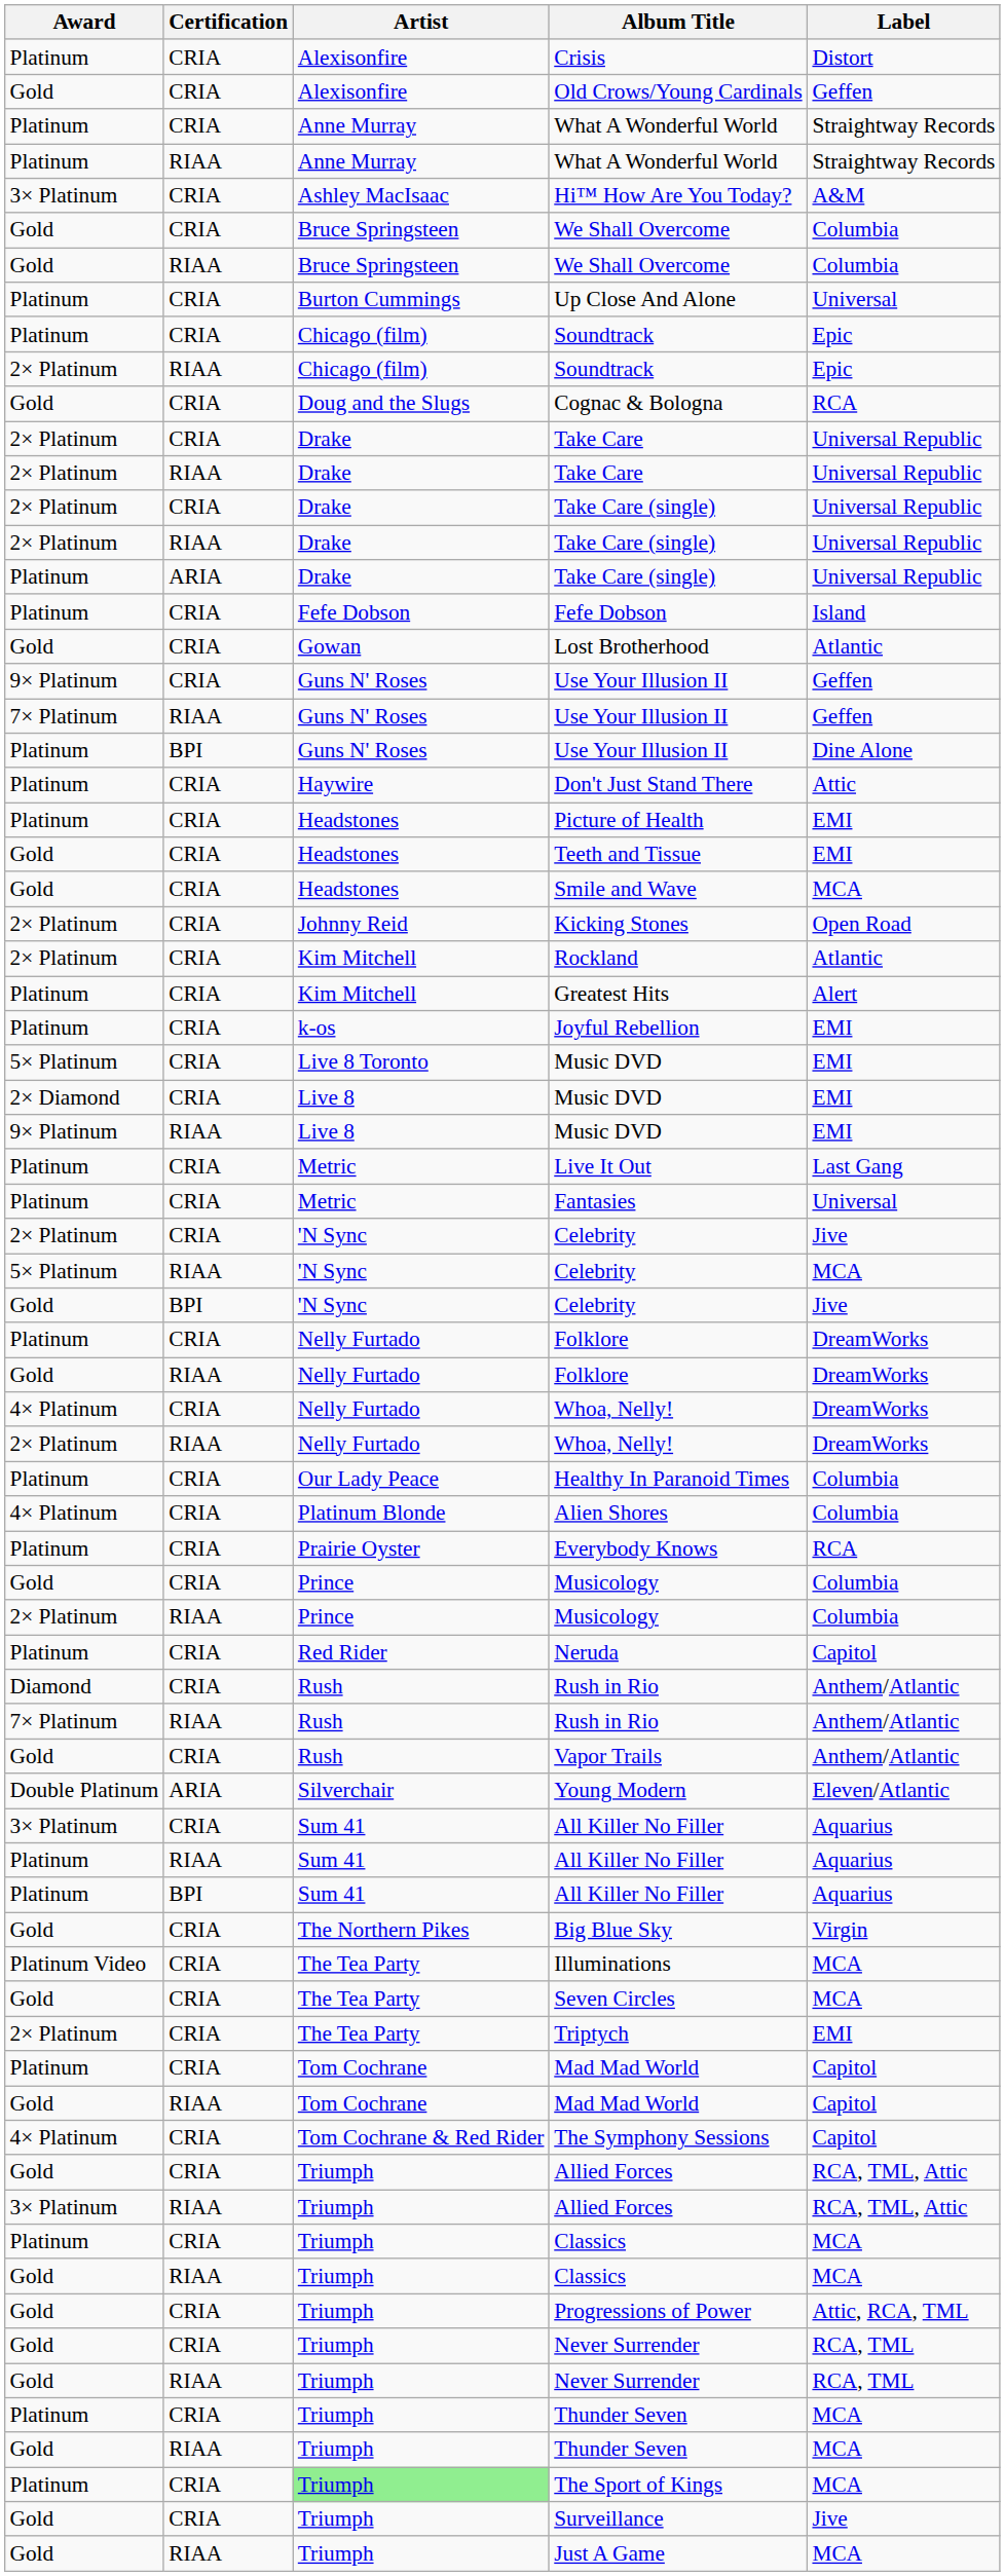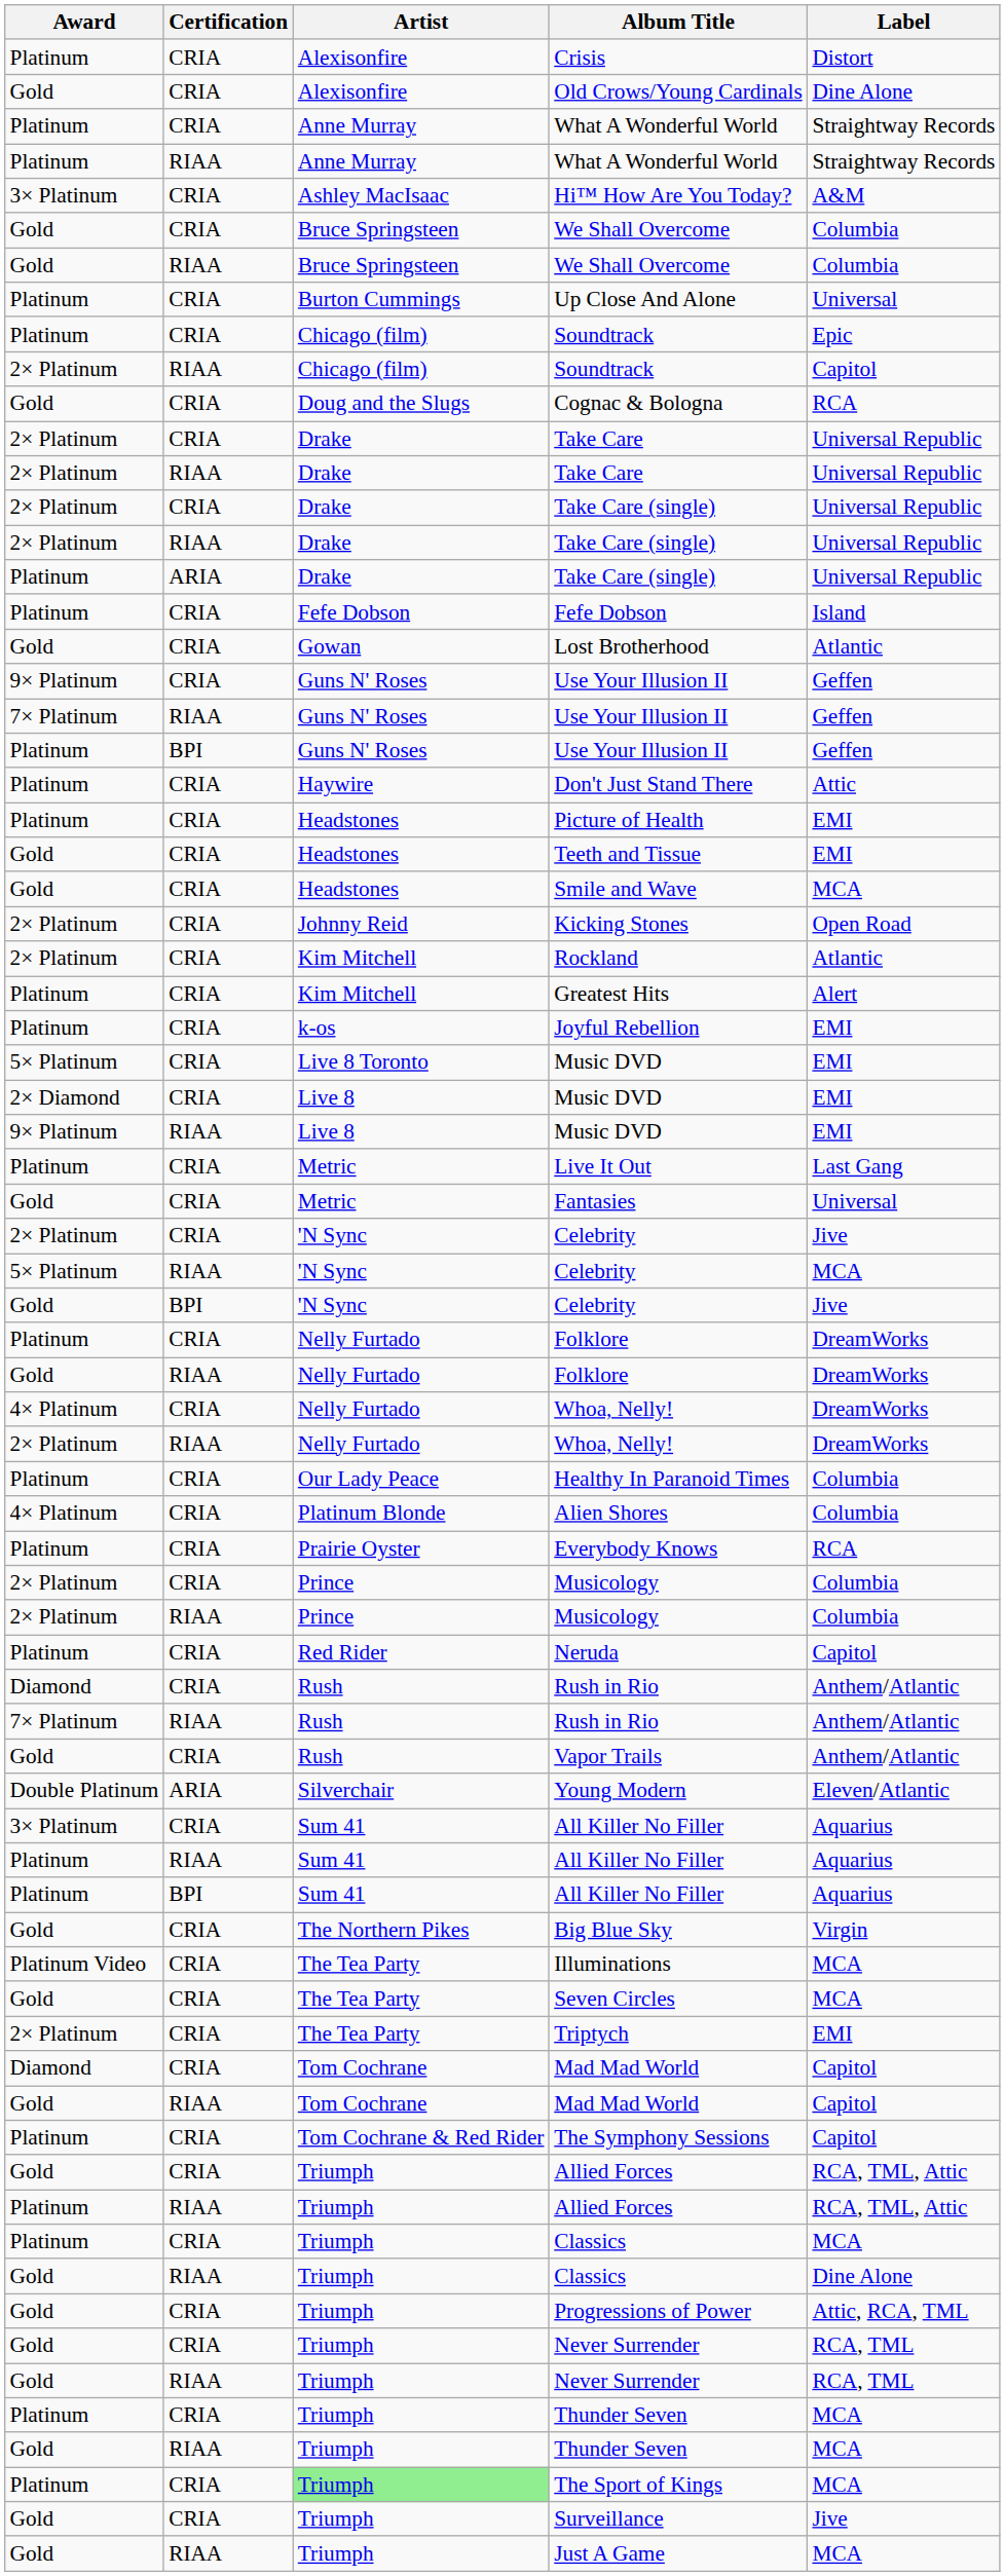 <table class="wikitable">
 <tr>
 <th>Award</th>
 <th>Certification</th>
 <th>Artist</th>
 <th>Album Title</th>
 <th>Label</th>
 </tr>
 <tr>
 <td>Platinum</td>
 <td>CRIA</td>
 <td><a href='#'>Alexisonfire</a></td>
 <td><a href='#'>Crisis</a></td>
 <td><a href='#'>Distort</a></td>
 </tr>
 <tr>
 <td>Gold</td>
 <td>CRIA</td>
 <td><a href='#'>Alexisonfire</a></td>
 <td><a href='#'>Old Crows/Young Cardinals</a></td>
-<td><a href='#'>Geffen</a></td>
+<td><a href='#'>Dine Alone</a></td>
 </tr>
 <tr>
 <td>Platinum</td>
 <td>CRIA</td>
 <td><a href='#'>Anne Murray</a></td>
 <td>What A Wonderful World</td>
 <td>Straightway Records</td>
 </tr>
 <tr>
 <td>Platinum</td>
 <td>RIAA</td>
 <td><a href='#'>Anne Murray</a></td>
 <td>What A Wonderful World</td>
 <td>Straightway Records</td>
 </tr>
 <tr>
 <td>3× Platinum</td>
 <td>CRIA</td>
 <td><a href='#'>Ashley MacIsaac</a></td>
 <td><a href='#'>Hi™ How Are You Today?</a></td>
 <td><a href='#'>A&M</a></td>
 </tr>
 <tr>
 <td>Gold</td>
 <td>CRIA</td>
 <td><a href='#'>Bruce Springsteen</a></td>
 <td><a href='#'>We Shall Overcome</a></td>
 <td><a href='#'>Columbia</a></td>
 </tr>
 <tr>
 <td>Gold</td>
 <td>RIAA</td>
 <td><a href='#'>Bruce Springsteen</a></td>
 <td><a href='#'>We Shall Overcome</a></td>
 <td><a href='#'>Columbia</a></td>
 </tr>
 <tr>
 <td>Platinum</td>
 <td>CRIA</td>
 <td><a href='#'>Burton Cummings</a></td>
 <td>Up Close And Alone</td>
 <td><a href='#'>Universal</a></td>
 </tr>
 <tr>
 <td>Platinum</td>
 <td>CRIA</td>
 <td><a href='#'>Chicago (film)</a></td>
 <td><a href='#'>Soundtrack</a></td>
 <td><a href='#'>Epic</a></td>
 </tr>
 <tr>
 <td>2× Platinum</td>
 <td>RIAA</td>
 <td><a href='#'>Chicago (film)</a></td>
 <td><a href='#'>Soundtrack</a></td>
-<td><a href='#'>Epic</a></td>
+<td><a href='#'>Capitol</a></td>
 </tr>
 <tr>
 <td>Gold</td>
 <td>CRIA</td>
 <td><a href='#'>Doug and the Slugs</a></td>
 <td>Cognac & Bologna</td>
 <td><a href='#'>RCA</a></td>
 </tr>
 <tr>
 <td>2× Platinum</td>
 <td>CRIA</td>
 <td><a href='#'>Drake</a></td>
 <td><a href='#'>Take Care</a></td>
 <td><a href='#'>Universal Republic</a></td>
 </tr>
 <tr>
 <td>2× Platinum</td>
 <td>RIAA</td>
 <td><a href='#'>Drake</a></td>
 <td><a href='#'>Take Care</a></td>
 <td><a href='#'>Universal Republic</a></td>
 </tr>
 <tr>
 <td>2× Platinum</td>
 <td>CRIA</td>
 <td><a href='#'>Drake</a></td>
 <td><a href='#'>Take Care (single)</a></td>
 <td><a href='#'>Universal Republic</a></td>
 </tr>
 <tr>
 <td>2× Platinum</td>
 <td>RIAA</td>
 <td><a href='#'>Drake</a></td>
 <td><a href='#'>Take Care (single)</a></td>
 <td><a href='#'>Universal Republic</a></td>
 </tr>
 <tr>
 <td>Platinum</td>
 <td>ARIA</td>
 <td><a href='#'>Drake</a></td>
 <td><a href='#'>Take Care (single)</a></td>
 <td><a href='#'>Universal Republic</a></td>
 </tr>
 <tr>
 <td>Platinum</td>
 <td>CRIA</td>
 <td><a href='#'>Fefe Dobson</a></td>
 <td><a href='#'>Fefe Dobson</a></td>
 <td><a href='#'>Island</a></td>
 </tr>
 <tr>
 <td>Gold</td>
 <td>CRIA</td>
 <td><a href='#'>Gowan</a></td>
 <td>Lost Brotherhood</td>
 <td><a href='#'>Atlantic</a></td>
 </tr>
 <tr>
 <td>9× Platinum</td>
 <td>CRIA</td>
 <td><a href='#'>Guns N' Roses</a></td>
 <td><a href='#'>Use Your Illusion II</a></td>
 <td><a href='#'>Geffen</a></td>
 </tr>
 <tr>
 <td>7× Platinum</td>
 <td>RIAA</td>
 <td><a href='#'>Guns N' Roses</a></td>
 <td><a href='#'>Use Your Illusion II</a></td>
 <td><a href='#'>Geffen</a></td>
 </tr>
 <tr>
 <td>Platinum</td>
 <td>BPI</td>
 <td><a href='#'>Guns N' Roses</a></td>
 <td><a href='#'>Use Your Illusion II</a></td>
-<td><a href='#'>Dine Alone</a></td>
+<td><a href='#'>Geffen</a></td>
 </tr>
 <tr>
 <td>Platinum</td>
 <td>CRIA</td>
 <td><a href='#'>Haywire</a></td>
 <td><a href='#'>Don't Just Stand There</a></td>
 <td><a href='#'>Attic</a></td>
 </tr>
 <tr>
 <td>Platinum</td>
 <td>CRIA</td>
 <td><a href='#'>Headstones</a></td>
 <td><a href='#'>Picture of Health</a></td>
 <td><a href='#'>EMI</a></td>
 </tr>
 <tr>
 <td>Gold</td>
 <td>CRIA</td>
 <td><a href='#'>Headstones</a></td>
 <td><a href='#'>Teeth and Tissue</a></td>
 <td><a href='#'>EMI</a></td>
 </tr>
 <tr>
 <td>Gold</td>
 <td>CRIA</td>
 <td><a href='#'>Headstones</a></td>
 <td><a href='#'>Smile and Wave</a></td>
 <td><a href='#'>MCA</a></td>
 </tr>
 <tr>
 <td>2× Platinum</td>
 <td>CRIA</td>
 <td><a href='#'>Johnny Reid</a></td>
 <td><a href='#'>Kicking Stones</a></td>
 <td><a href='#'>Open Road</a></td>
 </tr>
 <tr>
 <td>2× Platinum</td>
 <td>CRIA</td>
 <td><a href='#'>Kim Mitchell</a></td>
 <td><a href='#'>Rockland</a></td>
 <td><a href='#'>Atlantic</a></td>
 </tr>
 <tr>
 <td>Platinum</td>
 <td>CRIA</td>
 <td><a href='#'>Kim Mitchell</a></td>
 <td>Greatest Hits</td>
 <td><a href='#'>Alert</a></td>
 </tr>
 <tr>
 <td>Platinum</td>
 <td>CRIA</td>
 <td><a href='#'>k-os</a></td>
 <td><a href='#'>Joyful Rebellion</a></td>
 <td><a href='#'>EMI</a></td>
 </tr>
 <tr>
 <td>5× Platinum</td>
 <td>CRIA</td>
 <td><a href='#'>Live 8 Toronto</a></td>
 <td>Music DVD</td>
 <td><a href='#'>EMI</a></td>
 </tr>
 <tr>
 <td>2× Diamond</td>
 <td>CRIA</td>
 <td><a href='#'>Live 8</a></td>
 <td>Music DVD</td>
 <td><a href='#'>EMI</a></td>
 </tr>
 <tr>
 <td>9× Platinum</td>
 <td>RIAA</td>
 <td><a href='#'>Live 8</a></td>
 <td>Music DVD</td>
 <td><a href='#'>EMI</a></td>
 </tr>
 <tr>
 <td>Platinum</td>
 <td>CRIA</td>
 <td><a href='#'>Metric</a></td>
 <td><a href='#'>Live It Out</a></td>
 <td><a href='#'>Last Gang</a></td>
 </tr>
 <tr>
-<td>Platinum</td>
+<td>Gold</td>
 <td>CRIA</td>
 <td><a href='#'>Metric</a></td>
 <td><a href='#'>Fantasies</a></td>
 <td><a href='#'>Universal</a></td>
 </tr>
 <tr>
 <td>2× Platinum</td>
 <td>CRIA</td>
 <td><a href='#'>'N Sync</a></td>
 <td><a href='#'>Celebrity</a></td>
 <td><a href='#'>Jive</a></td>
 </tr>
 <tr>
 <td>5× Platinum</td>
 <td>RIAA</td>
 <td><a href='#'>'N Sync</a></td>
 <td><a href='#'>Celebrity</a></td>
 <td><a href='#'>MCA</a></td>
 </tr>
 <tr>
 <td>Gold</td>
 <td>BPI</td>
 <td><a href='#'>'N Sync</a></td>
 <td><a href='#'>Celebrity</a></td>
 <td><a href='#'>Jive</a></td>
 </tr>
 <tr>
 <td>Platinum</td>
 <td>CRIA</td>
 <td><a href='#'>Nelly Furtado</a></td>
 <td><a href='#'>Folklore</a></td>
 <td><a href='#'>DreamWorks</a></td>
 </tr>
 <tr>
 <td>Gold</td>
 <td>RIAA</td>
 <td><a href='#'>Nelly Furtado</a></td>
 <td><a href='#'>Folklore</a></td>
 <td><a href='#'>DreamWorks</a></td>
 </tr>
 <tr>
 <td>4× Platinum</td>
 <td>CRIA</td>
 <td><a href='#'>Nelly Furtado</a></td>
 <td><a href='#'>Whoa, Nelly!</a></td>
 <td><a href='#'>DreamWorks</a></td>
 </tr>
 <tr>
 <td>2× Platinum</td>
 <td>RIAA</td>
 <td><a href='#'>Nelly Furtado</a></td>
 <td><a href='#'>Whoa, Nelly!</a></td>
 <td><a href='#'>DreamWorks</a></td>
 </tr>
 <tr>
 <td>Platinum</td>
 <td>CRIA</td>
 <td><a href='#'>Our Lady Peace</a></td>
 <td><a href='#'>Healthy In Paranoid Times</a></td>
 <td><a href='#'>Columbia</a></td>
 </tr>
 <tr>
 <td>4× Platinum</td>
 <td>CRIA</td>
 <td><a href='#'>Platinum Blonde</a></td>
 <td><a href='#'>Alien Shores</a></td>
 <td><a href='#'>Columbia</a></td>
 </tr>
 <tr>
 <td>Platinum</td>
 <td>CRIA</td>
 <td><a href='#'>Prairie Oyster</a></td>
 <td><a href='#'>Everybody Knows</a></td>
 <td><a href='#'>RCA</a></td>
 </tr>
 <tr>
-<td>Gold</td>
+<td>2× Platinum</td>
 <td>CRIA</td>
 <td><a href='#'>Prince</a></td>
 <td><a href='#'>Musicology</a></td>
 <td><a href='#'>Columbia</a></td>
 </tr>
 <tr>
 <td>2× Platinum</td>
 <td>RIAA</td>
 <td><a href='#'>Prince</a></td>
 <td><a href='#'>Musicology</a></td>
 <td><a href='#'>Columbia</a></td>
 </tr>
 <tr>
 <td>Platinum</td>
 <td>CRIA</td>
 <td><a href='#'>Red Rider</a></td>
 <td><a href='#'>Neruda</a></td>
 <td><a href='#'>Capitol</a></td>
 </tr>
 <tr>
 <td>Diamond</td>
 <td>CRIA</td>
 <td><a href='#'>Rush</a></td>
 <td><a href='#'>Rush in Rio</a></td>
 <td><a href='#'>Anthem</a>/<a href='#'>Atlantic</a></td>
 </tr>
 <tr>
 <td>7× Platinum</td>
 <td>RIAA</td>
 <td><a href='#'>Rush</a></td>
 <td><a href='#'>Rush in Rio</a></td>
 <td><a href='#'>Anthem</a>/<a href='#'>Atlantic</a></td>
 </tr>
 <tr>
 <td>Gold</td>
 <td>CRIA</td>
 <td><a href='#'>Rush</a></td>
 <td><a href='#'>Vapor Trails</a></td>
 <td><a href='#'>Anthem</a>/<a href='#'>Atlantic</a></td>
 </tr>
 <tr>
 <td>Double Platinum</td>
 <td>ARIA</td>
 <td><a href='#'>Silverchair</a></td>
 <td><a href='#'>Young Modern</a></td>
 <td><a href='#'>Eleven</a>/<a href='#'>Atlantic</a></td>
 </tr>
 <tr>
 <td>3× Platinum</td>
 <td>CRIA</td>
 <td><a href='#'>Sum 41</a></td>
 <td><a href='#'>All Killer No Filler</a></td>
 <td><a href='#'>Aquarius</a></td>
 </tr>
 <tr>
 <td>Platinum</td>
 <td>RIAA</td>
 <td><a href='#'>Sum 41</a></td>
 <td><a href='#'>All Killer No Filler</a></td>
 <td><a href='#'>Aquarius</a></td>
 </tr>
 <tr>
 <td>Platinum</td>
 <td>BPI</td>
 <td><a href='#'>Sum 41</a></td>
 <td><a href='#'>All Killer No Filler</a></td>
 <td><a href='#'>Aquarius</a></td>
 </tr>
 <tr>
 <td>Gold</td>
 <td>CRIA</td>
 <td><a href='#'>The Northern Pikes</a></td>
 <td><a href='#'>Big Blue Sky</a></td>
 <td><a href='#'>Virgin</a></td>
 </tr>
 <tr>
 <td>Platinum Video</td>
 <td>CRIA</td>
 <td><a href='#'>The Tea Party</a></td>
 <td>Illuminations</td>
 <td><a href='#'>MCA</a></td>
 </tr>
 <tr>
 <td>Gold</td>
 <td>CRIA</td>
 <td><a href='#'>The Tea Party</a></td>
 <td><a href='#'>Seven Circles</a></td>
 <td><a href='#'>MCA</a></td>
 </tr>
 <tr>
 <td>2× Platinum</td>
 <td>CRIA</td>
 <td><a href='#'>The Tea Party</a></td>
 <td><a href='#'>Triptych</a></td>
 <td><a href='#'>EMI</a></td>
 </tr>
 <tr>
-<td>Platinum</td>
+<td>Diamond</td>
 <td>CRIA</td>
 <td><a href='#'>Tom Cochrane</a></td>
 <td><a href='#'>Mad Mad World</a></td>
 <td><a href='#'>Capitol</a></td>
 </tr>
 <tr>
 <td>Gold</td>
 <td>RIAA</td>
 <td><a href='#'>Tom Cochrane</a></td>
 <td><a href='#'>Mad Mad World</a></td>
 <td><a href='#'>Capitol</a></td>
 </tr>
 <tr>
-<td>4× Platinum</td>
+<td>Platinum</td>
 <td>CRIA</td>
 <td><a href='#'>Tom Cochrane & Red Rider</a></td>
 <td><a href='#'>The Symphony Sessions</a></td>
 <td><a href='#'>Capitol</a></td>
 </tr>
 <tr>
 <td>Gold</td>
 <td>CRIA</td>
 <td><a href='#'>Triumph</a></td>
 <td><a href='#'>Allied Forces</a></td>
 <td><a href='#'>RCA</a>, <a href='#'>TML</a>, <a href='#'>Attic</a></td>
 </tr>
 <tr>
-<td>3× Platinum</td>
+<td>Platinum</td>
 <td>RIAA</td>
 <td><a href='#'>Triumph</a></td>
 <td><a href='#'>Allied Forces</a></td>
 <td><a href='#'>RCA</a>, <a href='#'>TML</a>, <a href='#'>Attic</a></td>
 </tr>
 <tr>
 <td>Platinum</td>
 <td>CRIA</td>
 <td><a href='#'>Triumph</a></td>
 <td><a href='#'>Classics</a></td>
 <td><a href='#'>MCA</a></td>
 </tr>
 <tr>
 <td>Gold</td>
 <td>RIAA</td>
 <td><a href='#'>Triumph</a></td>
 <td><a href='#'>Classics</a></td>
-<td><a href='#'>MCA</a></td>
+<td><a href='#'>Dine Alone</a></td>
 </tr>
 <tr>
 <td>Gold</td>
 <td>CRIA</td>
 <td><a href='#'>Triumph</a></td>
 <td><a href='#'>Progressions of Power</a></td>
 <td><a href='#'>Attic</a>, <a href='#'>RCA</a>, <a href='#'>TML</a></td>
 </tr>
 <tr>
 <td>Gold</td>
 <td>CRIA</td>
 <td><a href='#'>Triumph</a></td>
 <td><a href='#'>Never Surrender</a></td>
 <td><a href='#'>RCA</a>, <a href='#'>TML</a></td>
 </tr>
 <tr>
 <td>Gold</td>
 <td>RIAA</td>
 <td><a href='#'>Triumph</a></td>
 <td><a href='#'>Never Surrender</a></td>
 <td><a href='#'>RCA</a>, <a href='#'>TML</a></td>
 </tr>
 <tr>
 <td>Platinum</td>
 <td>CRIA</td>
 <td><a href='#'>Triumph</a></td>
 <td><a href='#'>Thunder Seven</a></td>
 <td><a href='#'>MCA</a></td>
 </tr>
 <tr>
 <td>Gold</td>
 <td>RIAA</td>
 <td><a href='#'>Triumph</a></td>
 <td><a href='#'>Thunder Seven</a></td>
 <td><a href='#'>MCA</a></td>
 </tr>
 <tr>
 <td>Platinum</td>
 <td>CRIA</td>
 <td style="background: lightgreen;"><a href='#'>Triumph</a></td>
 <td><a href='#'>The Sport of Kings</a></td>
 <td><a href='#'>MCA</a></td>
 </tr>
 <tr>
 <td>Gold</td>
 <td>CRIA</td>
 <td><a href='#'>Triumph</a></td>
 <td><a href='#'>Surveillance</a></td>
 <td><a href='#'>Jive</a></td>
 </tr>
 <tr>
 <td>Gold</td>
 <td>RIAA</td>
 <td><a href='#'>Triumph</a></td>
 <td><a href='#'>Just A Game</a></td>
 <td><a href='#'>MCA</a></td>
 </tr>
 </table>
